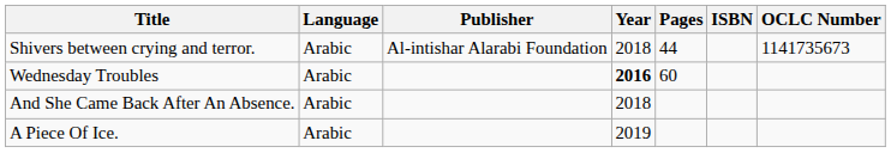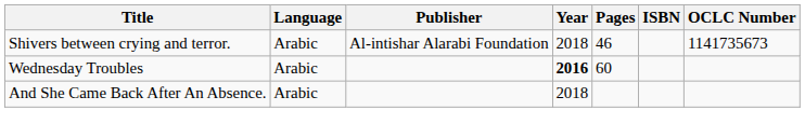 <table class="wikitable">
 <tr>
 <th>Title</th>
 <th>Language</th>
 <th>Publisher</th>
 <th>Year</th>
 <th>Pages</th>
 <th>ISBN</th>
 <th>OCLC Number</th>
 </tr>
 <tr>
 <td>Shivers between crying and terror.</td>
 <td>Arabic</td>
 <td>Al-intishar Alarabi Foundation</td>
 <td>2018</td>
-<td>44</td>
+<td>46</td>
 <td></td>
 <td>1141735673</td>
 </tr>
 <tr>
 <td>Wednesday Troubles</td>
 <td>Arabic</td>
 <td></td>
 <td><strong>2016</strong></td>
 <td>60</td>
 <td></td>
 <td></td>
 </tr>
 <tr>
 <td>And She Came Back After An Absence.</td>
 <td>Arabic</td>
 <td></td>
 <td>2018</td>
 <td></td>
 <td></td>
 <td></td>
 </tr>
-<tr>
-<td>A Piece Of Ice.</td>
-<td>Arabic</td>
-<td></td>
-<td>2019</td>
-<td></td>
-<td></td>
-<td></td>
-</tr>
 </table>
